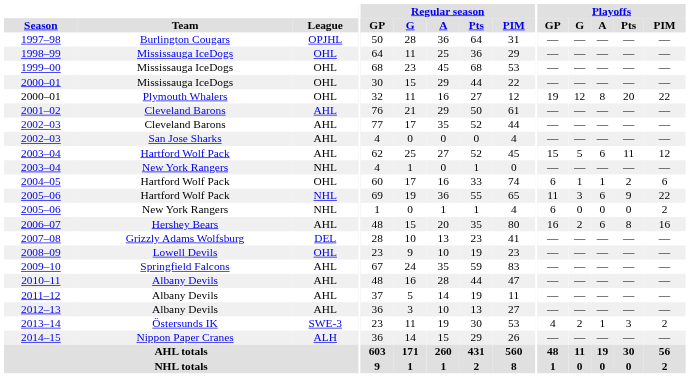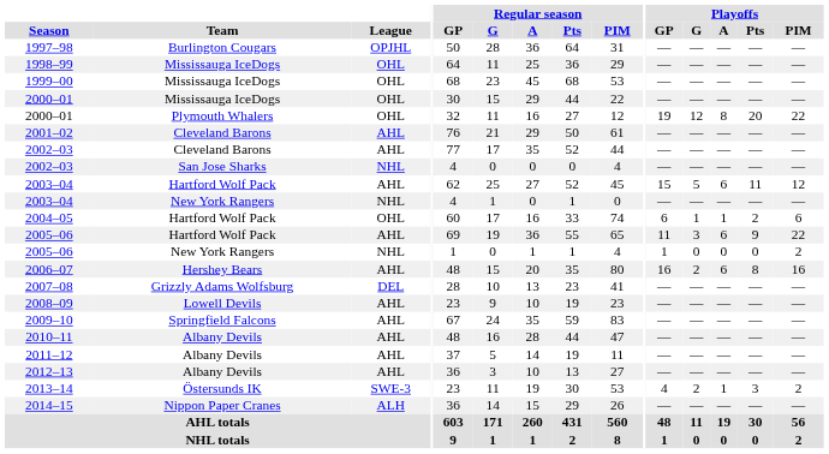 <table border="0" cellpadding="1" cellspacing="0" style="text-align:center; width:60em">
 <tr bgcolor="#e0e0e0">
 <th colspan="3" bgcolor="#ffffff"></th>
 <th rowspan="100" bgcolor="#ffffff"></th>
 <th colspan="5"><a href='#'>Regular season</a></th>
 <th rowspan="100" bgcolor="#ffffff"></th>
 <th colspan="5"><a href='#'>Playoffs</a></th>
 </tr>
 <tr bgcolor="#e0e0e0">
 <th><a href='#'>Season</a></th>
 <th>Team</th>
 <th>League</th>
 <th>GP</th>
 <th><a href='#'>G</a></th>
 <th><a href='#'>A</a></th>
 <th><a href='#'>Pts</a></th>
 <th><a href='#'>PIM</a></th>
 <th>GP</th>
 <th>G</th>
 <th>A</th>
 <th>Pts</th>
 <th>PIM</th>
 </tr>
 <tr>
 <td><a href='#'>1997–98</a></td>
 <td><a href='#'>Burlington Cougars</a></td>
 <td><a href='#'>OPJHL</a></td>
 <td>50</td>
 <td>28</td>
 <td>36</td>
 <td>64</td>
 <td>31</td>
 <td>—</td>
 <td>—</td>
 <td>—</td>
 <td>—</td>
 <td>—</td>
 </tr>
 <tr bgcolor="#f0f0f0">
 <td><a href='#'>1998–99</a></td>
 <td><a href='#'>Mississauga IceDogs</a></td>
 <td><a href='#'>OHL</a></td>
 <td>64</td>
 <td>11</td>
 <td>25</td>
 <td>36</td>
 <td>29</td>
 <td>—</td>
 <td>—</td>
 <td>—</td>
 <td>—</td>
 <td>—</td>
 </tr>
 <tr>
 <td><a href='#'>1999–00</a></td>
 <td>Mississauga IceDogs</td>
 <td>OHL</td>
 <td>68</td>
 <td>23</td>
 <td>45</td>
 <td>68</td>
 <td>53</td>
 <td>—</td>
 <td>—</td>
 <td>—</td>
 <td>—</td>
 <td>—</td>
 </tr>
 <tr bgcolor="#f0f0f0">
 <td><a href='#'>2000–01</a></td>
 <td>Mississauga IceDogs</td>
 <td>OHL</td>
 <td>30</td>
 <td>15</td>
 <td>29</td>
 <td>44</td>
 <td>22</td>
 <td>—</td>
 <td>—</td>
 <td>—</td>
 <td>—</td>
 <td>—</td>
 </tr>
 <tr>
 <td>2000–01</td>
 <td><a href='#'>Plymouth Whalers</a></td>
 <td>OHL</td>
 <td>32</td>
 <td>11</td>
 <td>16</td>
 <td>27</td>
 <td>12</td>
 <td>19</td>
 <td>12</td>
 <td>8</td>
 <td>20</td>
 <td>22</td>
 </tr>
 <tr bgcolor="#f0f0f0">
 <td><a href='#'>2001–02</a></td>
 <td><a href='#'>Cleveland Barons</a></td>
 <td><a href='#'>AHL</a></td>
 <td>76</td>
 <td>21</td>
 <td>29</td>
 <td>50</td>
 <td>61</td>
 <td>—</td>
 <td>—</td>
 <td>—</td>
 <td>—</td>
 <td>—</td>
 </tr>
 <tr>
 <td><a href='#'>2002–03</a></td>
 <td>Cleveland Barons</td>
 <td>AHL</td>
 <td>77</td>
 <td>17</td>
 <td>35</td>
 <td>52</td>
 <td>44</td>
 <td>—</td>
 <td>—</td>
 <td>—</td>
 <td>—</td>
 <td>—</td>
 </tr>
 <tr bgcolor="#f0f0f0">
 <td><a href='#'>2002–03</a></td>
 <td><a href='#'>San Jose Sharks</a></td>
-<td>AHL</td>
+<td><a href='#'>NHL</a></td>
 <td>4</td>
 <td>0</td>
 <td>0</td>
 <td>0</td>
 <td>4</td>
 <td>—</td>
 <td>—</td>
 <td>—</td>
 <td>—</td>
 <td>—</td>
 </tr>
 <tr>
 <td><a href='#'>2003–04</a></td>
 <td><a href='#'>Hartford Wolf Pack</a></td>
 <td>AHL</td>
 <td>62</td>
 <td>25</td>
 <td>27</td>
 <td>52</td>
 <td>45</td>
 <td>15</td>
 <td>5</td>
 <td>6</td>
 <td>11</td>
 <td>12</td>
 </tr>
 <tr bgcolor="#f0f0f0">
 <td><a href='#'>2003–04</a></td>
 <td><a href='#'>New York Rangers</a></td>
 <td>NHL</td>
 <td>4</td>
 <td>1</td>
 <td>0</td>
 <td>1</td>
 <td>0</td>
 <td>—</td>
 <td>—</td>
 <td>—</td>
 <td>—</td>
 <td>—</td>
 </tr>
 <tr>
 <td><a href='#'>2004–05</a></td>
 <td>Hartford Wolf Pack</td>
 <td>OHL</td>
 <td>60</td>
 <td>17</td>
 <td>16</td>
 <td>33</td>
 <td>74</td>
 <td>6</td>
 <td>1</td>
 <td>1</td>
 <td>2</td>
 <td>6</td>
 </tr>
 <tr bgcolor="#f0f0f0">
 <td><a href='#'>2005–06</a></td>
 <td>Hartford Wolf Pack</td>
-<td><a href='#'>NHL</a></td>
+<td>AHL</td>
 <td>69</td>
 <td>19</td>
 <td>36</td>
 <td>55</td>
 <td>65</td>
 <td>11</td>
 <td>3</td>
 <td>6</td>
 <td>9</td>
 <td>22</td>
 </tr>
 <tr>
 <td><a href='#'>2005–06</a></td>
 <td>New York Rangers</td>
 <td>NHL</td>
 <td>1</td>
 <td>0</td>
 <td>1</td>
 <td>1</td>
 <td>4</td>
-<td>6</td>
+<td>1</td>
 <td>0</td>
 <td>0</td>
 <td>0</td>
 <td>2</td>
 </tr>
 <tr bgcolor="#f0f0f0">
 <td><a href='#'>2006–07</a></td>
 <td><a href='#'>Hershey Bears</a></td>
 <td>AHL</td>
 <td>48</td>
 <td>15</td>
 <td>20</td>
 <td>35</td>
 <td>80</td>
 <td>16</td>
 <td>2</td>
 <td>6</td>
 <td>8</td>
 <td>16</td>
 </tr>
 <tr>
 <td><a href='#'>2007–08</a></td>
 <td><a href='#'>Grizzly Adams Wolfsburg</a></td>
 <td><a href='#'>DEL</a></td>
 <td>28</td>
 <td>10</td>
 <td>13</td>
 <td>23</td>
 <td>41</td>
 <td>—</td>
 <td>—</td>
 <td>—</td>
 <td>—</td>
 <td>—</td>
 </tr>
 <tr bgcolor="#f0f0f0">
 <td><a href='#'>2008–09</a></td>
 <td><a href='#'>Lowell Devils</a></td>
-<td><a href='#'>OHL</a></td>
+<td>AHL</td>
 <td>23</td>
 <td>9</td>
 <td>10</td>
 <td>19</td>
 <td>23</td>
 <td>—</td>
 <td>—</td>
 <td>—</td>
 <td>—</td>
 <td>—</td>
 </tr>
 <tr>
 <td><a href='#'>2009–10</a></td>
 <td><a href='#'>Springfield Falcons</a></td>
 <td>AHL</td>
 <td>67</td>
 <td>24</td>
 <td>35</td>
 <td>59</td>
 <td>83</td>
 <td>—</td>
 <td>—</td>
 <td>—</td>
 <td>—</td>
 <td>—</td>
 </tr>
 <tr bgcolor="#f0f0f0">
 <td><a href='#'>2010–11</a></td>
 <td><a href='#'>Albany Devils</a></td>
 <td>AHL</td>
 <td>48</td>
 <td>16</td>
 <td>28</td>
 <td>44</td>
 <td>47</td>
 <td>—</td>
 <td>—</td>
 <td>—</td>
 <td>—</td>
 <td>—</td>
 </tr>
 <tr>
 <td><a href='#'>2011–12</a></td>
 <td>Albany Devils</td>
 <td>AHL</td>
 <td>37</td>
 <td>5</td>
 <td>14</td>
 <td>19</td>
 <td>11</td>
 <td>—</td>
 <td>—</td>
 <td>—</td>
 <td>—</td>
 <td>—</td>
 </tr>
 <tr bgcolor="#f0f0f0">
 <td><a href='#'>2012–13</a></td>
 <td>Albany Devils</td>
 <td>AHL</td>
 <td>36</td>
 <td>3</td>
 <td>10</td>
 <td>13</td>
 <td>27</td>
 <td>—</td>
 <td>—</td>
 <td>—</td>
 <td>—</td>
 <td>—</td>
 </tr>
 <tr>
 <td><a href='#'>2013–14</a></td>
 <td><a href='#'>Östersunds IK</a></td>
 <td><a href='#'>SWE-3</a></td>
 <td>23</td>
 <td>11</td>
 <td>19</td>
 <td>30</td>
 <td>53</td>
 <td>4</td>
 <td>2</td>
 <td>1</td>
 <td>3</td>
 <td>2</td>
 </tr>
 <tr bgcolor="#f0f0f0">
 <td><a href='#'>2014–15</a></td>
 <td><a href='#'>Nippon Paper Cranes</a></td>
 <td><a href='#'>ALH</a></td>
 <td>36</td>
 <td>14</td>
 <td>15</td>
 <td>29</td>
 <td>26</td>
 <td>—</td>
 <td>—</td>
 <td>—</td>
 <td>—</td>
 <td>—</td>
 </tr>
 <tr bgcolor="#e0e0e0">
 <th colspan="3">AHL totals</th>
 <th>603</th>
 <th>171</th>
 <th>260</th>
 <th>431</th>
 <th>560</th>
 <th>48</th>
 <th>11</th>
 <th>19</th>
 <th>30</th>
 <th>56</th>
 </tr>
 <tr bgcolor="#e0e0e0">
 <th colspan="3">NHL totals</th>
 <th>9</th>
 <th>1</th>
 <th>1</th>
 <th>2</th>
 <th>8</th>
 <th>1</th>
 <th>0</th>
 <th>0</th>
 <th>0</th>
 <th>2</th>
 </tr>
 </table>
